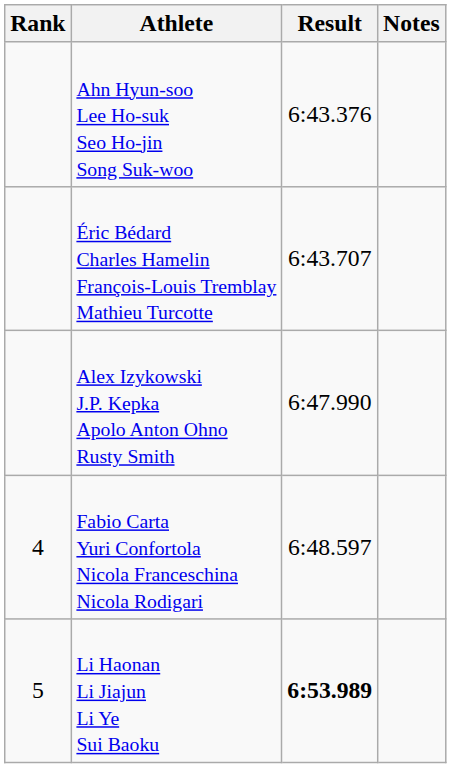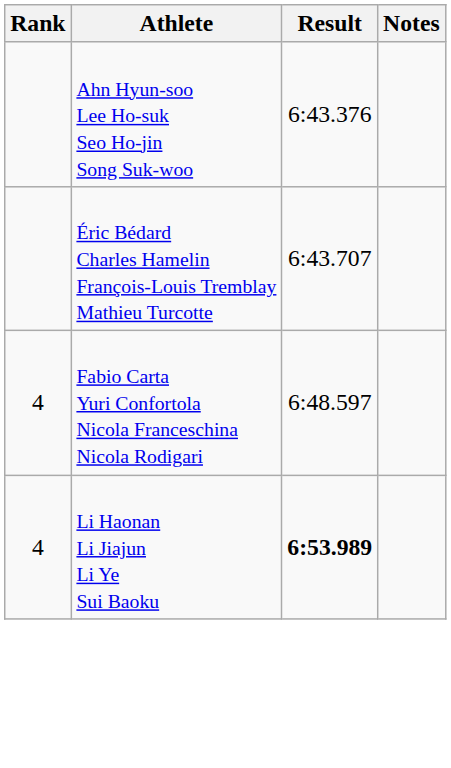 <table class="wikitable" style="text-align:center">
 <tr>
 <th>Rank</th>
 <th>Athlete</th>
 <th>Result</th>
 <th>Notes</th>
 </tr>
 <tr>
 <td></td>
 <td align=left> <br> <small> <a href='#'>Ahn Hyun-soo</a> <br> <a href='#'>Lee Ho-suk</a> <br> <a href='#'>Seo Ho-jin</a> <br> <a href='#'>Song Suk-woo</a> </small></td>
 <td>6:43.376</td>
 <td></td>
 </tr>
 <tr>
 <td></td>
 <td align=left> <br> <small> <a href='#'>Éric Bédard</a> <br> <a href='#'>Charles Hamelin</a> <br> <a href='#'>François-Louis Tremblay</a> <br> <a href='#'>Mathieu Turcotte</a> </small></td>
 <td>6:43.707</td>
 <td></td>
 </tr>
 <tr>
-<td></td>
-<td align=left> <br> <small> <a href='#'>Alex Izykowski</a> <br> <a href='#'>J.P. Kepka</a> <br> <a href='#'>Apolo Anton Ohno</a> <br> <a href='#'>Rusty Smith</a> </small></td>
-<td>6:47.990</td>
-<td></td>
-</tr>
-<tr>
 <td>4</td>
 <td align=left> <br> <small> <a href='#'>Fabio Carta</a> <br> <a href='#'>Yuri Confortola</a> <br> <a href='#'>Nicola Franceschina</a> <br> <a href='#'>Nicola Rodigari</a> </small></td>
 <td>6:48.597</td>
 <td></td>
 </tr>
 <tr>
-<td>5</td>
+<td>4</td>
 <td align=left> <br> <small> <a href='#'>Li Haonan</a> <br> <a href='#'>Li Jiajun</a> <br> <a href='#'>Li Ye</a> <br> <a href='#'>Sui Baoku</a> </small></td>
 <td><strong>6:53.989</strong></td>
 <td></td>
 </tr>
 </table>
